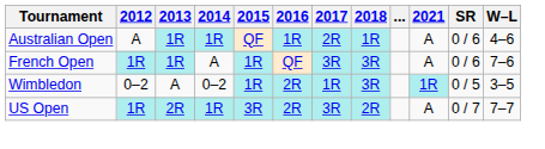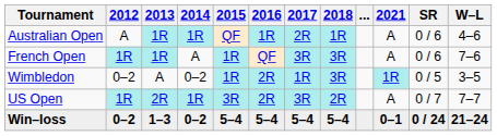 <table class=wikitable style=text-align:center>
 <tr>
 <th>Tournament</th>
 <th><a href='#'>2012</a></th>
 <th><a href='#'>2013</a></th>
 <th><a href='#'>2014</a></th>
 <th><a href='#'>2015</a></th>
 <th><a href='#'>2016</a></th>
 <th><a href='#'>2017</a></th>
 <th><a href='#'>2018</a></th>
 <th>...</th>
 <th><a href='#'>2021</a></th>
 <th>SR</th>
 <th>W–L</th>
 </tr>
 <tr>
 <td align=left><a href='#'>Australian Open</a></td>
 <td>A</td>
 <td bgcolor=#afeeee><a href='#'>1R</a></td>
 <td bgcolor=#afeeee><a href='#'>1R</a></td>
 <td bgcolor=#ffebcd><a href='#'>QF</a></td>
 <td bgcolor=#afeeee><a href='#'>1R</a></td>
 <td bgcolor=#afeeee><a href='#'>2R</a></td>
 <td bgcolor=#afeeee><a href='#'>1R</a></td>
 <td></td>
 <td>A</td>
 <td>0 / 6</td>
 <td>4–6</td>
 </tr>
 <tr>
 <td align=left><a href='#'>French Open</a></td>
 <td bgcolor=#afeeee><a href='#'>1R</a></td>
 <td bgcolor=#afeeee><a href='#'>1R</a></td>
 <td>A</td>
 <td bgcolor=#afeeee><a href='#'>1R</a></td>
 <td bgcolor=#ffebcd><a href='#'>QF</a></td>
 <td bgcolor=#afeeee><a href='#'>3R</a></td>
 <td bgcolor=#afeeee><a href='#'>3R</a></td>
 <td></td>
 <td>A</td>
 <td>0 / 6</td>
 <td>7–6</td>
 </tr>
 <tr>
 <td align=left><a href='#'>Wimbledon</a></td>
 <td>0–2</td>
 <td>A</td>
 <td>0–2</td>
 <td bgcolor=#afeeee><a href='#'>1R</a></td>
 <td bgcolor=#afeeee><a href='#'>2R</a></td>
 <td bgcolor=#afeeee><a href='#'>1R</a></td>
 <td bgcolor=#afeeee><a href='#'>3R</a></td>
 <td></td>
 <td style=background:#afeeee><a href='#'>1R</a></td>
 <td>0 / 5</td>
 <td>3–5</td>
 </tr>
 <tr>
 <td align=left><a href='#'>US Open</a></td>
 <td bgcolor=#afeeee><a href='#'>1R</a></td>
 <td bgcolor=#afeeee><a href='#'>2R</a></td>
 <td bgcolor=#afeeee><a href='#'>1R</a></td>
 <td bgcolor=#afeeee><a href='#'>3R</a></td>
 <td bgcolor=#afeeee><a href='#'>2R</a></td>
 <td bgcolor=#afeeee><a href='#'>3R</a></td>
 <td bgcolor=#afeeee><a href='#'>2R</a></td>
 <td></td>
 <td>A</td>
 <td>0 / 7</td>
 <td>7–7</td>
 </tr>
+<tr style=font-weight:bold;background:#efefef>
+<td style=text-align:left>Win–loss</td>
+<td>0–2</td>
+<td>1–3</td>
+<td>0–2</td>
+<td>5–4</td>
+<td>5–4</td>
+<td>5–4</td>
+<td>5–4</td>
+<td></td>
+<td>0–1</td>
+<td>0 / 24</td>
+<td>21–24</td>
+</tr>
 </table>
